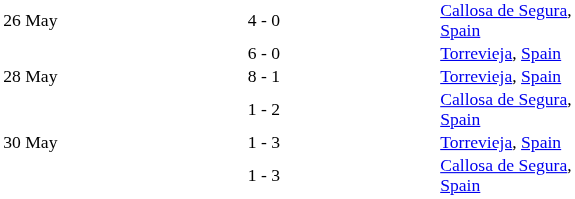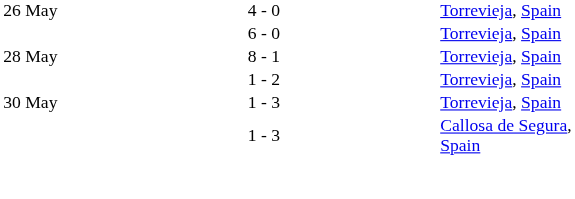 <table cellspacing=1 width=85%>
 <tr>
 <th width=15%></th>
 <th width=25%></th>
 <th width=10%></th>
 <th width=25%></th>
 <th width=25%></th>
 </tr>
 <tr>
 <td>26 May</td>
 <td align=right></td>
 <td align=center>4 - 0</td>
 <td></td>
-<td><a href='#'>Callosa de Segura</a>, <a href='#'>Spain</a></td>
+<td><a href='#'>Torrevieja</a>, <a href='#'>Spain</a></td>
 </tr>
 <tr>
 <td></td>
 <td align=right></td>
 <td align=center>6 - 0</td>
 <td></td>
 <td><a href='#'>Torrevieja</a>, <a href='#'>Spain</a></td>
 </tr>
 <tr>
 <td>28 May</td>
 <td align=right></td>
 <td align=center>8 - 1</td>
 <td></td>
 <td><a href='#'>Torrevieja</a>, <a href='#'>Spain</a></td>
 </tr>
 <tr>
 <td></td>
 <td align=right></td>
 <td align=center>1 - 2</td>
 <td></td>
-<td><a href='#'>Callosa de Segura</a>, <a href='#'>Spain</a></td>
+<td><a href='#'>Torrevieja</a>, <a href='#'>Spain</a></td>
 </tr>
 <tr>
 <td>30 May</td>
 <td align=right></td>
 <td align=center>1 - 3</td>
 <td></td>
 <td><a href='#'>Torrevieja</a>, <a href='#'>Spain</a></td>
 </tr>
 <tr>
 <td></td>
 <td align=right></td>
 <td align=center>1 - 3</td>
 <td></td>
 <td><a href='#'>Callosa de Segura</a>, <a href='#'>Spain</a></td>
 </tr>
 </table>
